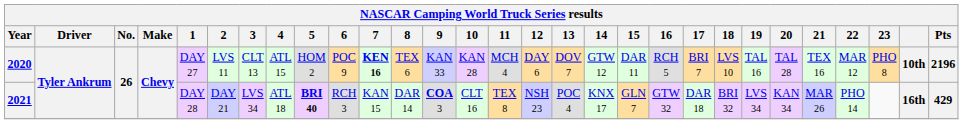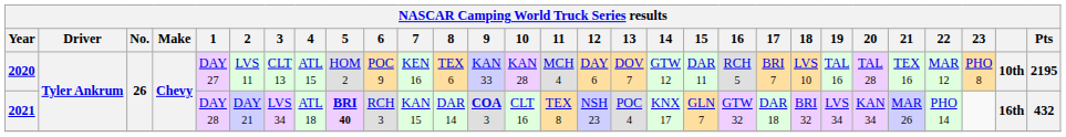 <table class="wikitable mw-collapsible mw-collapsed" style="text-align:center; font-size:75%">
 <tr>
 <th colspan="45"><a href='#'>NASCAR Camping World Truck Series</a> results</th>
 </tr>
 <tr>
 <th>Year</th>
 <th>Driver</th>
 <th>No.</th>
 <th>Make</th>
 <th>1</th>
 <th>2</th>
 <th>3</th>
 <th>4</th>
 <th>5</th>
 <th>6</th>
 <th>7</th>
 <th>8</th>
 <th>9</th>
 <th>10</th>
 <th>11</th>
 <th>12</th>
 <th>13</th>
 <th>14</th>
 <th>15</th>
 <th>16</th>
 <th>17</th>
 <th>18</th>
 <th>19</th>
 <th>20</th>
 <th>21</th>
 <th>22</th>
 <th>23</th>
 <th></th>
 <th>Pts</th>
 </tr>
 <tr>
 <th><a href='#'>2020</a></th>
 <th rowspan=2><a href='#'>Tyler Ankrum</a></th>
 <th rowspan=2>26</th>
 <th rowspan=2><a href='#'>Chevy</a></th>
 <td style="background:#EFCFFF;"><a href='#'>DAY</a><br><small>27</small></td>
 <td style="background:#DFFFDF;"><a href='#'>LVS</a><br><small>11</small></td>
 <td style="background:#DFFFDF;"><a href='#'>CLT</a><br><small>13</small></td>
 <td style="background:#DFFFDF;"><a href='#'>ATL</a><br><small>15</small></td>
 <td style="background:#DFDFDF;"><a href='#'>HOM</a><br><small>2</small></td>
 <td style="background:#FFDF9F;"><a href='#'>POC</a><br><small>9</small></td>
-<td style="background:#DFFFDF;"><strong><a href='#'>KEN</a><br><small>16</small></strong></td>
+<td style="background:#DFFFDF;"><a href='#'>KEN</a><br><small>16</small></td>
 <td style="background:#FFDF9F;"><a href='#'>TEX</a><br><small>6</small></td>
 <td style="background:#CFCFFF;"><a href='#'>KAN</a><br><small>33</small></td>
 <td style="background:#EFCFFF;"><a href='#'>KAN</a><br><small>28</small></td>
 <td style="background:#DFDFDF;"><a href='#'>MCH</a><br><small>4</small></td>
 <td style="background:#FFDF9F;"><a href='#'>DAY</a><br><small>6</small></td>
 <td style="background:#FFDF9F;"><a href='#'>DOV</a><br><small>7</small></td>
 <td style="background:#DFFFDF;"><a href='#'>GTW</a><br><small>12</small></td>
 <td style="background:#DFFFDF;"><a href='#'>DAR</a><br><small>11</small></td>
 <td style="background:#DFDFDF;"><a href='#'>RCH</a><br><small>5</small></td>
 <td style="background:#FFDF9F;"><a href='#'>BRI</a><br><small>7</small></td>
 <td style="background:#FFDF9F;"><a href='#'>LVS</a><br><small>10</small></td>
 <td style="background:#DFFFDF;"><a href='#'>TAL</a><br><small>16</small></td>
 <td style="background:#EFCFFF;"><a href='#'>TAL</a><br><small>28</small></td>
 <td style="background:#DFFFDF;"><a href='#'>TEX</a><br><small>16</small></td>
 <td style="background:#DFFFDF;"><a href='#'>MAR</a><br><small>12</small></td>
 <td style="background:#FFDF9F;"><a href='#'>PHO</a><br><small>8</small></td>
 <th>10th</th>
-<th>2196</th>
+<th>2195</th>
 </tr>
 <tr>
 <th><a href='#'>2021</a></th>
 <td style="background:#EFCFFF;"><a href='#'>DAY</a><br><small>28</small></td>
 <td style="background:#CFCFFF;"><a href='#'>DAY</a><br><small>21</small></td>
 <td style="background:#EFCFFF;"><a href='#'>LVS</a><br><small>34</small></td>
 <td style="background:#DFFFDF;"><a href='#'>ATL</a><br><small>18</small></td>
 <td style="background:#EFCFFF;"><strong><a href='#'>BRI</a><br><small>40</small></strong></td>
 <td style="background:#DFDFDF;"><a href='#'>RCH</a><br><small>3</small></td>
 <td style="background:#DFFFDF;"><a href='#'>KAN</a><br><small>15</small></td>
 <td style="background:#DFFFDF;"><a href='#'>DAR</a><br><small>14</small></td>
 <td style="background:#DFDFDF;"><strong><a href='#'>COA</a></strong><br><small>3</small></td>
 <td style="background:#DFFFDF;"><a href='#'>CLT</a><br><small>16</small></td>
 <td style="background:#FFDF9F;"><a href='#'>TEX</a><br><small>8</small></td>
 <td style="background:#CFCFFF;"><a href='#'>NSH</a><br><small>23</small></td>
 <td style="background:#DFDFDF;"><a href='#'>POC</a><br><small>4</small></td>
 <td style="background:#DFFFDF;"><a href='#'>KNX</a><br><small>17</small></td>
 <td style="background:#FFDF9F;"><a href='#'>GLN</a><br><small>7</small></td>
 <td style="background:#EFCFFF;"><a href='#'>GTW</a><br><small>32</small></td>
 <td style="background:#DFFFDF;"><a href='#'>DAR</a><br><small>18</small></td>
 <td style="background:#EFCFFF;"><a href='#'>BRI</a><br><small>32</small></td>
 <td style="background:#EFCFFF;"><a href='#'>LVS</a><br><small>34</small></td>
 <td style="background:#EFCFFF;"><a href='#'>KAN</a><br><small>34</small></td>
 <td style="background:#CFCFFF;"><a href='#'>MAR</a><br><small>26</small></td>
 <td style="background:#DFFFDF;"><a href='#'>PHO</a><br><small>14</small></td>
 <td></td>
 <th>16th</th>
-<th>429</th>
+<th>432</th>
 </tr>
 <tr>
 </tr>
 </table>
